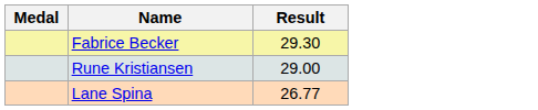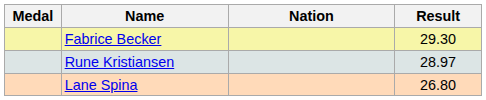 <table class=wikitable style="border:1px solid #AAAAAA;font-size:90%">
 <tr bgcolor="#E4E4E4">
 <th width=50>Medal</th>
 <th width=160>Name</th>
+<th width=160>Nation</th>
 <th width=80>Result</th>
 </tr>
 <tr bgcolor="#F7F6A8">
 <td align="center"></td>
 <td><a href='#'>Fabrice Becker</a></td>
+<td></td>
 <td align="center">29.30</td>
 </tr>
 <tr bgcolor="#DCE5E5">
 <td align="center"></td>
 <td><a href='#'>Rune Kristiansen</a></td>
-<td align="center">29.00</td>
+<td></td>
+<td align="center">28.97</td>
 </tr>
 <tr bgcolor="#FFDAB9">
 <td align="center"></td>
 <td><a href='#'>Lane Spina</a></td>
-<td align="center">26.77</td>
+<td></td>
+<td align="center">26.80</td>
 </tr>
 </table>
